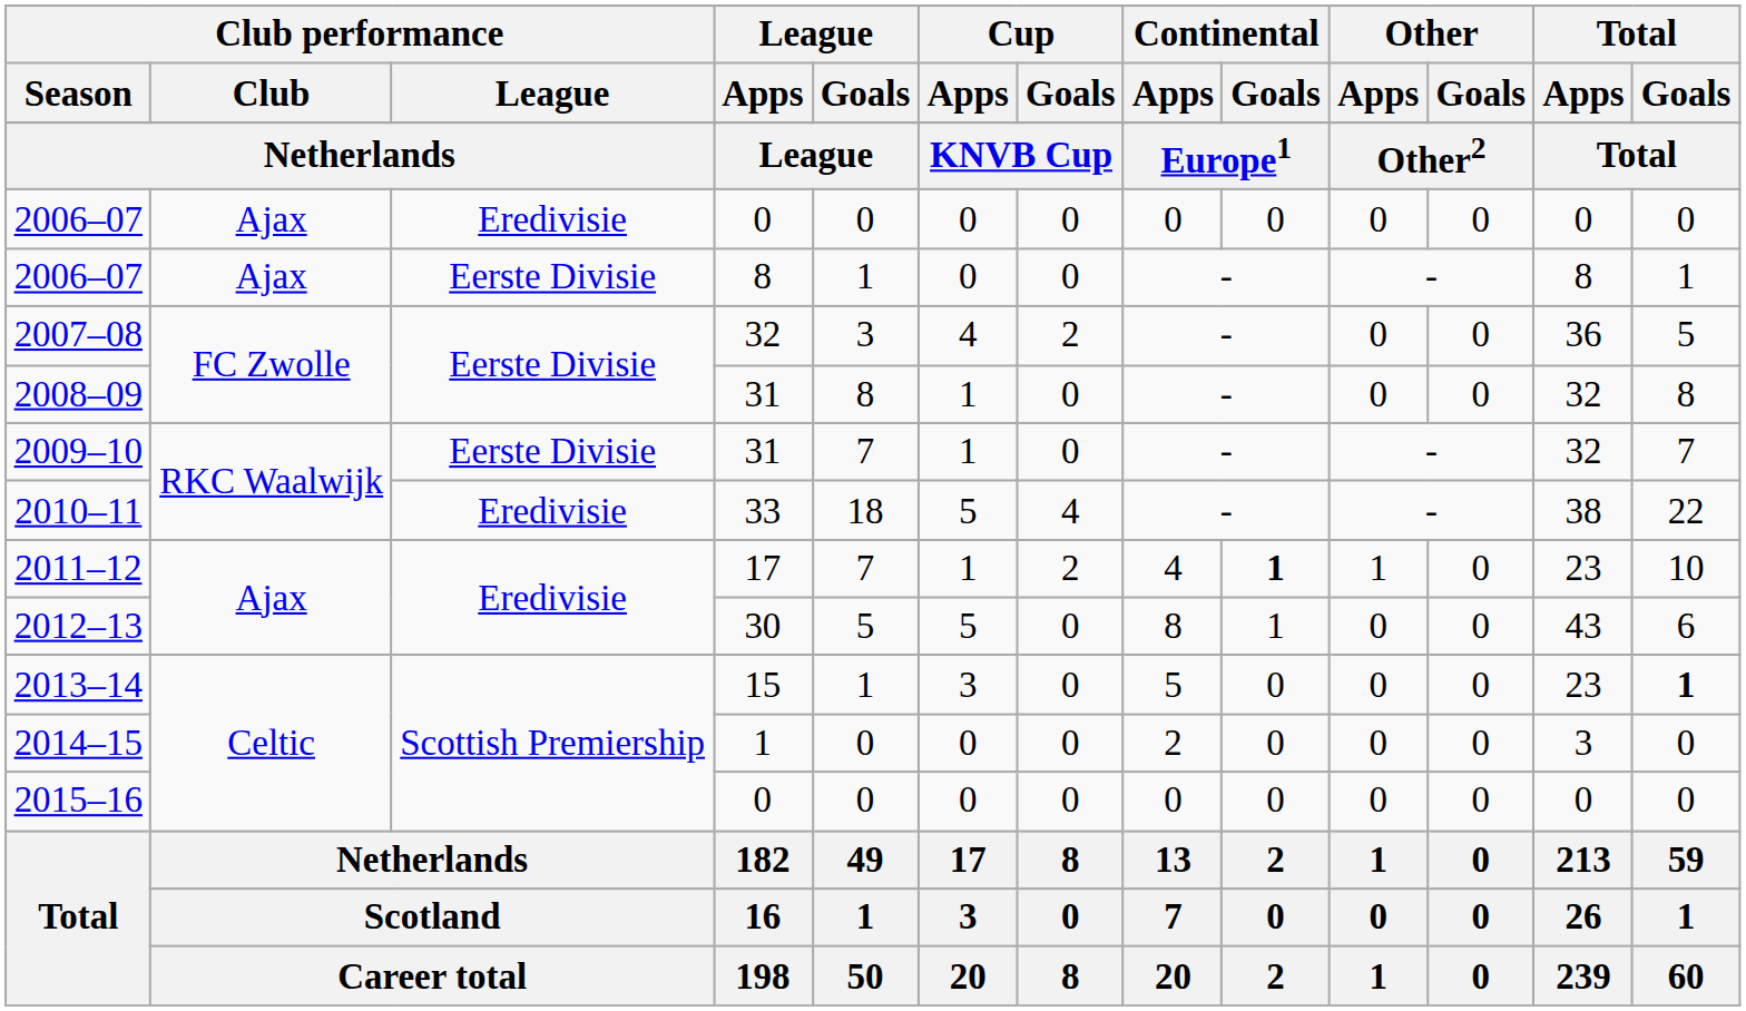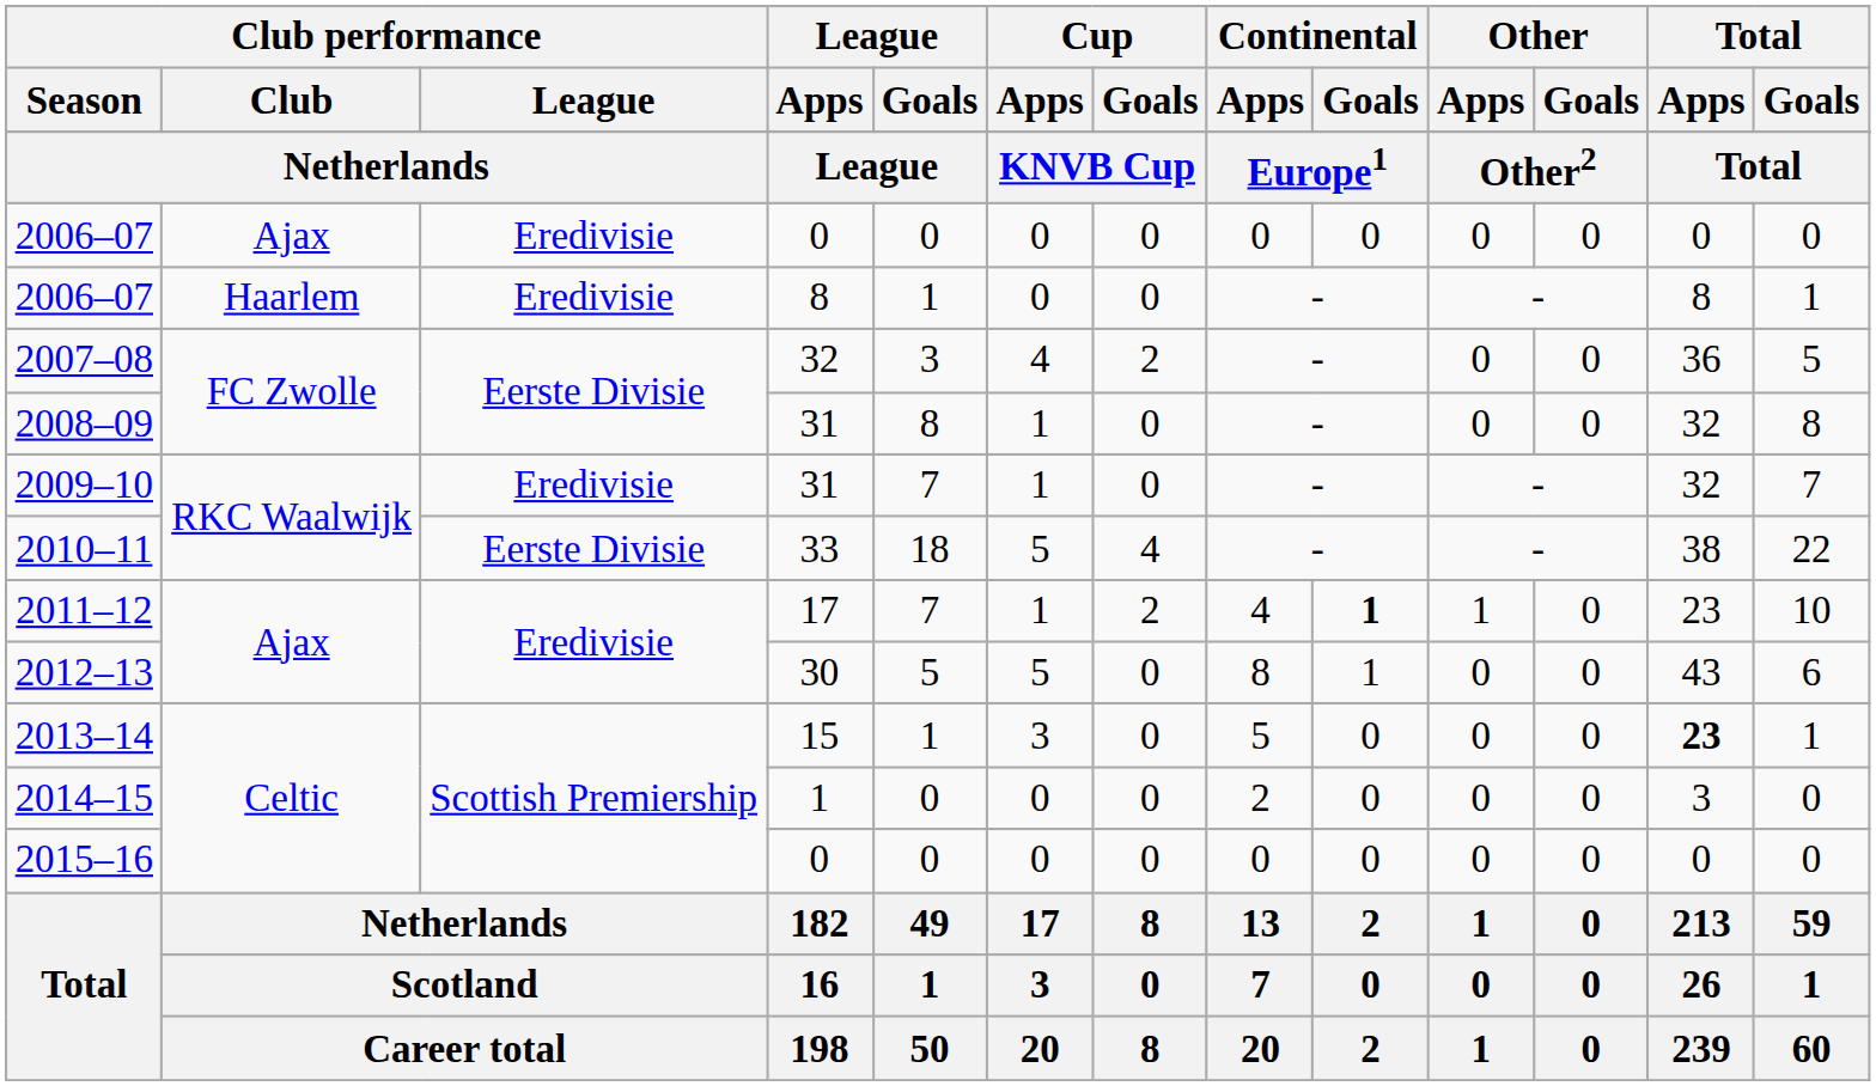 <table class="wikitable" style="text-align:center">
 <tr>
 <th colspan=3>Club performance</th>
 <th colspan=2>League</th>
 <th colspan=2>Cup</th>
 <th colspan=2>Continental</th>
 <th colspan=2>Other</th>
 <th colspan=2>Total</th>
 </tr>
 <tr>
 <th>Season</th>
 <th>Club</th>
 <th>League</th>
 <th>Apps</th>
 <th>Goals</th>
 <th>Apps</th>
 <th>Goals</th>
 <th>Apps</th>
 <th>Goals</th>
 <th>Apps</th>
 <th>Goals</th>
 <th>Apps</th>
 <th>Goals</th>
 </tr>
 <tr>
 </tr>
 <tr>
 <th colspan=3>Netherlands</th>
 <th colspan=2>League</th>
 <th colspan=2><a href='#'>KNVB Cup</a></th>
 <th colspan=2><a href='#'>Europe</a><sup>1</sup></th>
 <th colspan=2>Other<sup>2</sup></th>
 <th colspan=2>Total</th>
 </tr>
 <tr>
 <td><a href='#'>2006–07</a></td>
 <td><a href='#'>Ajax</a></td>
 <td><a href='#'>Eredivisie</a></td>
 <td>0</td>
 <td>0</td>
 <td>0</td>
 <td>0</td>
 <td>0</td>
 <td>0</td>
 <td>0</td>
 <td>0</td>
 <td>0</td>
 <td>0</td>
 </tr>
 <tr>
 <td><a href='#'>2006–07</a></td>
-<td><a href='#'>Ajax</a></td>
-<td><a href='#'>Eerste Divisie</a></td>
+<td><a href='#'>Haarlem</a></td>
+<td rowspan="1"><a href='#'>Eredivisie</a></td>
 <td>8</td>
 <td>1</td>
 <td>0</td>
 <td>0</td>
 <td colspan="2">-</td>
 <td colspan="2">-</td>
 <td>8</td>
 <td>1</td>
 </tr>
 <tr>
 <td><a href='#'>2007–08</a></td>
 <td rowspan="2"><a href='#'>FC Zwolle</a></td>
 <td rowspan="2"><a href='#'>Eerste Divisie</a></td>
 <td>32</td>
 <td>3</td>
 <td>4</td>
 <td>2</td>
 <td colspan="2">-</td>
 <td>0</td>
 <td>0</td>
 <td>36</td>
 <td>5</td>
 </tr>
 <tr>
 <td><a href='#'>2008–09</a></td>
 <td>31</td>
 <td>8</td>
 <td>1</td>
 <td>0</td>
 <td colspan="2">-</td>
 <td>0</td>
 <td>0</td>
 <td>32</td>
 <td>8</td>
 </tr>
 <tr>
 <td><a href='#'>2009–10</a></td>
 <td rowspan="2"><a href='#'>RKC Waalwijk</a></td>
-<td><a href='#'>Eerste Divisie</a></td>
+<td rowspan="1"><a href='#'>Eredivisie</a></td>
 <td>31</td>
 <td>7</td>
 <td>1</td>
 <td>0</td>
 <td colspan="2">-</td>
 <td colspan="2">-</td>
 <td>32</td>
 <td>7</td>
 </tr>
 <tr>
 <td><a href='#'>2010–11</a></td>
-<td><a href='#'>Eredivisie</a></td>
+<td rowspan="1"><a href='#'>Eerste Divisie</a></td>
 <td>33</td>
 <td>18</td>
 <td>5</td>
 <td>4</td>
 <td colspan="2">-</td>
 <td colspan="2">-</td>
 <td>38</td>
 <td>22</td>
 </tr>
 <tr>
 <td><a href='#'>2011–12</a></td>
 <td rowspan="2"><a href='#'>Ajax</a></td>
 <td rowspan="2"><a href='#'>Eredivisie</a></td>
 <td>17</td>
 <td>7</td>
 <td>1</td>
 <td>2</td>
 <td>4</td>
 <td><strong>1</strong></td>
 <td>1</td>
 <td>0</td>
 <td>23</td>
 <td>10</td>
 </tr>
 <tr>
 <td><a href='#'>2012–13</a></td>
 <td>30</td>
 <td>5</td>
 <td>5</td>
 <td>0</td>
 <td>8</td>
 <td>1</td>
 <td>0</td>
 <td>0</td>
 <td>43</td>
 <td>6</td>
 </tr>
 <tr>
 <td><a href='#'>2013–14</a></td>
 <td rowspan="3"><a href='#'>Celtic</a></td>
 <td rowspan="3"><a href='#'>Scottish Premiership</a></td>
 <td>15</td>
 <td>1</td>
 <td>3</td>
 <td>0</td>
 <td>5</td>
 <td>0</td>
 <td>0</td>
 <td>0</td>
-<td>23</td>
-<td><strong>1</strong></td>
+<td><strong>23</strong></td>
+<td>1</td>
 </tr>
 <tr>
 <td><a href='#'>2014–15</a></td>
 <td>1</td>
 <td>0</td>
 <td>0</td>
 <td>0</td>
 <td>2</td>
 <td>0</td>
 <td>0</td>
 <td>0</td>
 <td>3</td>
 <td>0</td>
 </tr>
 <tr>
 <td><a href='#'>2015–16</a></td>
 <td>0</td>
 <td>0</td>
 <td>0</td>
 <td>0</td>
 <td>0</td>
 <td>0</td>
 <td>0</td>
 <td>0</td>
 <td>0</td>
 <td>0</td>
 </tr>
 <tr>
 <th rowspan=3>Total</th>
 <th colspan=2>Netherlands</th>
 <th>182</th>
 <th>49</th>
 <th>17</th>
 <th>8</th>
 <th>13</th>
 <th>2</th>
 <th>1</th>
 <th>0</th>
 <th>213</th>
 <th>59</th>
 </tr>
 <tr>
 <th colspan=2>Scotland</th>
 <th>16</th>
 <th>1</th>
 <th>3</th>
 <th>0</th>
 <th>7</th>
 <th>0</th>
 <th>0</th>
 <th>0</th>
 <th>26</th>
 <th>1</th>
 </tr>
 <tr>
 <th colspan="2">Career total</th>
 <th>198</th>
 <th>50</th>
 <th>20</th>
 <th>8</th>
 <th>20</th>
 <th>2</th>
 <th>1</th>
 <th>0</th>
 <th>239</th>
 <th>60</th>
 </tr>
 </table>
